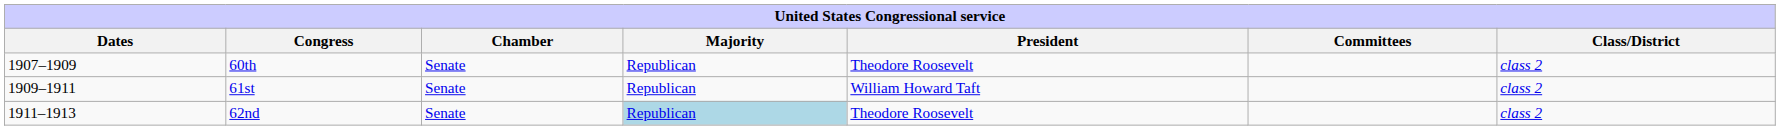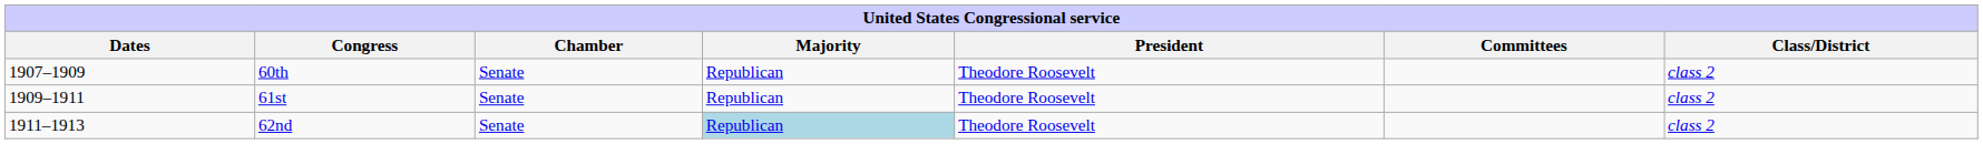 <table class=wikitable style="width: 94%" style="text-align: center;" align="center">
 <tr bgcolor=#cccccc>
 <th colspan=7 style="background: #ccccff;">United States Congressional service</th>
 </tr>
 <tr>
 <th><strong>Dates</strong></th>
 <th><strong>Congress</strong></th>
 <th><strong>Chamber</strong></th>
 <th><strong>Majority</strong></th>
 <th><strong>President</strong></th>
 <th><strong>Committees</strong></th>
 <th><strong>Class/District</strong></th>
 </tr>
 <tr>
 <td>1907–1909</td>
 <td><a href='#'>60th</a></td>
 <td><a href='#'>Senate</a></td>
 <td><a href='#'>Republican</a></td>
 <td><a href='#'>Theodore Roosevelt</a></td>
 <td></td>
 <td><a href='#'><em>class 2</em></a></td>
 </tr>
 <tr>
 <td>1909–1911</td>
 <td><a href='#'>61st</a></td>
 <td><a href='#'>Senate</a></td>
 <td><a href='#'>Republican</a></td>
-<td><a href='#'>William Howard Taft</a></td>
+<td><a href='#'>Theodore Roosevelt</a></td>
 <td></td>
 <td><a href='#'><em>class 2</em></a></td>
 </tr>
 <tr>
 <td>1911–1913</td>
 <td><a href='#'>62nd</a></td>
 <td><a href='#'>Senate</a></td>
 <td style="background: lightblue;"><a href='#'>Republican</a></td>
 <td><a href='#'>Theodore Roosevelt</a></td>
 <td></td>
 <td><a href='#'><em>class 2</em></a></td>
 </tr>
 </table>
